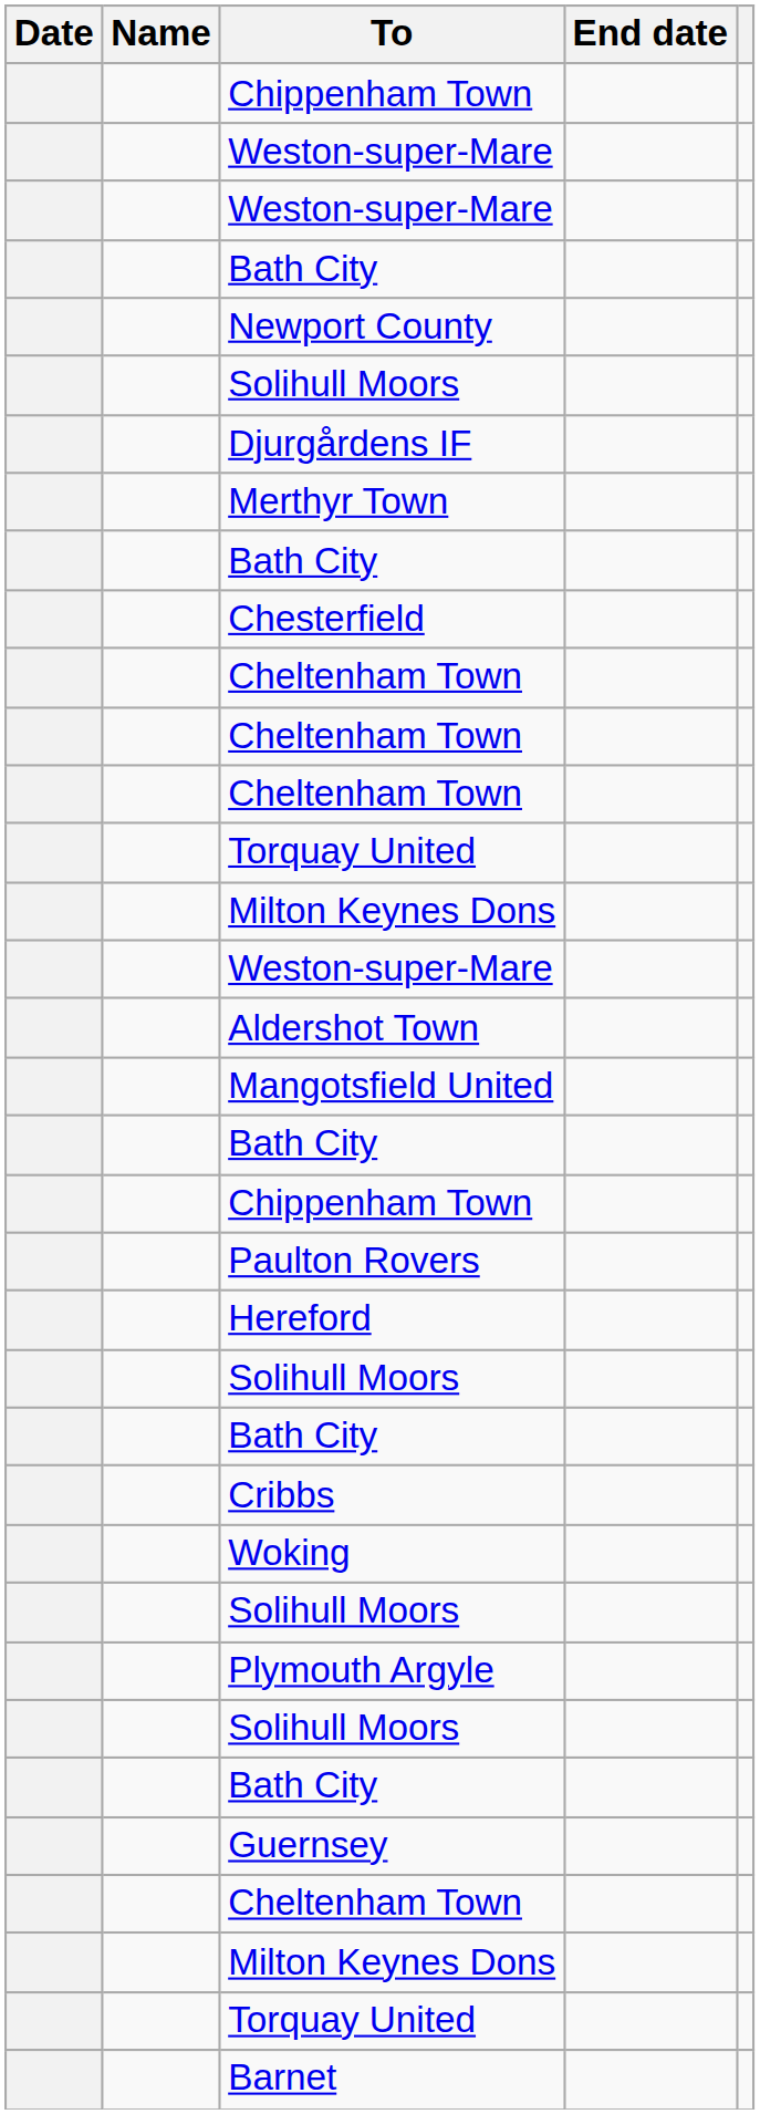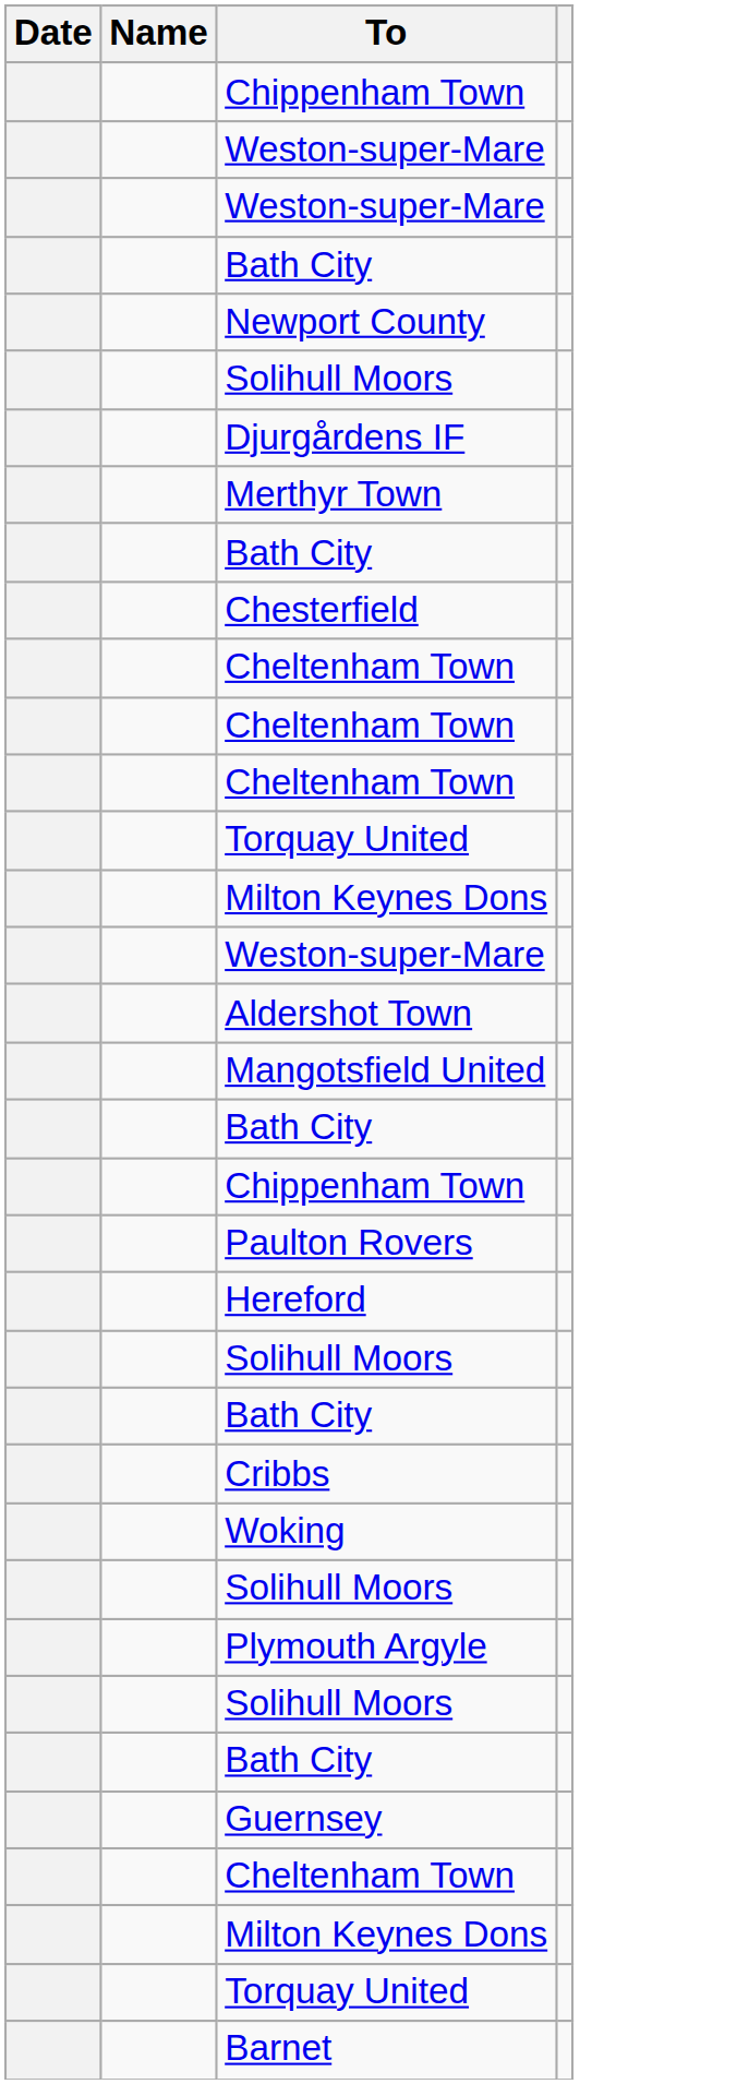 <table class="wikitable sortable plainrowheaders">
 <tr>
 <th scope=col>Date</th>
 <th scope=col>Name</th>
 <th scope=col>To</th>
-<th scope=col>End date</th>
 <th scope=col class=unsortable></th>
 </tr>
 <tr>
 <th scope=row></th>
 <td></td>
 <td><a href='#'>Chippenham Town</a></td>
-<td></td>
 <td style="text-align:center"></td>
 </tr>
 <tr>
 <th scope=row></th>
 <td></td>
 <td><a href='#'>Weston-super-Mare</a></td>
-<td></td>
 <td style="text-align:center"></td>
 </tr>
 <tr>
 <th scope=row></th>
 <td></td>
 <td><a href='#'>Weston-super-Mare</a></td>
-<td></td>
 <td style="text-align:center"></td>
 </tr>
 <tr>
 <th scope=row></th>
 <td></td>
 <td><a href='#'>Bath City</a></td>
-<td></td>
 <td style="text-align:center"></td>
 </tr>
 <tr>
 <th scope=row></th>
 <td></td>
 <td><a href='#'>Newport County</a></td>
-<td></td>
 <td style="text-align:center"></td>
 </tr>
 <tr>
 <th scope=row></th>
 <td></td>
 <td><a href='#'>Solihull Moors</a></td>
-<td></td>
 <td style="text-align:center"></td>
 </tr>
 <tr>
 <th scope=row></th>
 <td></td>
 <td><a href='#'>Djurgårdens IF</a></td>
-<td></td>
 <td style="text-align:center"></td>
 </tr>
 <tr>
 <th scope=row></th>
 <td></td>
 <td><a href='#'>Merthyr Town</a></td>
-<td></td>
 <td style="text-align:center"></td>
 </tr>
 <tr>
 <th scope=row></th>
 <td></td>
 <td><a href='#'>Bath City</a></td>
-<td></td>
 <td style="text-align:center"></td>
 </tr>
 <tr>
 <th scope=row></th>
 <td></td>
 <td><a href='#'>Chesterfield</a></td>
-<td></td>
 <td style="text-align:center"></td>
 </tr>
 <tr>
 <th scope=row></th>
 <td></td>
 <td><a href='#'>Cheltenham Town</a></td>
-<td></td>
 <td style="text-align:center"></td>
 </tr>
 <tr>
 <th scope=row></th>
 <td></td>
 <td><a href='#'>Cheltenham Town</a></td>
-<td></td>
 <td style="text-align:center"></td>
 </tr>
 <tr>
 <th scope=row></th>
 <td></td>
 <td><a href='#'>Cheltenham Town</a></td>
-<td></td>
 <td style="text-align:center"></td>
 </tr>
 <tr>
 <th scope=row></th>
 <td></td>
 <td><a href='#'>Torquay United</a></td>
-<td></td>
 <td style="text-align:center"></td>
 </tr>
 <tr>
 <th scope=row></th>
 <td></td>
 <td><a href='#'>Milton Keynes Dons</a></td>
-<td></td>
 <td style="text-align:center"></td>
 </tr>
 <tr>
 <th scope=row></th>
 <td></td>
 <td><a href='#'>Weston-super-Mare</a></td>
-<td></td>
 <td style="text-align:center"></td>
 </tr>
 <tr>
 <th scope=row></th>
 <td></td>
 <td><a href='#'>Aldershot Town</a></td>
-<td></td>
 <td style="text-align:center"></td>
 </tr>
 <tr>
 <th scope=row></th>
 <td></td>
 <td><a href='#'>Mangotsfield United</a></td>
-<td></td>
 <td style="text-align:center"></td>
 </tr>
 <tr>
 <th scope=row></th>
 <td></td>
 <td><a href='#'>Bath City</a></td>
-<td></td>
 <td style="text-align:center"></td>
 </tr>
 <tr>
 <th scope=row></th>
 <td></td>
 <td><a href='#'>Chippenham Town</a></td>
-<td></td>
 <td style="text-align:center"></td>
 </tr>
 <tr>
 <th scope=row></th>
 <td></td>
 <td><a href='#'>Paulton Rovers</a></td>
-<td></td>
 <td style="text-align:center"></td>
 </tr>
 <tr>
 <th scope=row></th>
 <td></td>
 <td><a href='#'>Hereford</a></td>
-<td></td>
 <td style="text-align:center"></td>
 </tr>
 <tr>
 <th scope=row></th>
 <td></td>
 <td><a href='#'>Solihull Moors</a></td>
-<td></td>
 <td style="text-align:center"></td>
 </tr>
 <tr>
 <th scope=row></th>
 <td></td>
 <td><a href='#'>Bath City</a></td>
-<td></td>
 <td style="text-align:center"></td>
 </tr>
 <tr>
 <th scope=row></th>
 <td></td>
 <td><a href='#'>Cribbs</a></td>
-<td></td>
 <td style="text-align:center"></td>
 </tr>
 <tr>
 <th scope=row></th>
 <td></td>
 <td><a href='#'>Woking</a></td>
-<td></td>
 <td style="text-align:center"></td>
 </tr>
 <tr>
 <th scope=row></th>
 <td></td>
 <td><a href='#'>Solihull Moors</a></td>
-<td></td>
 <td style="text-align:center"></td>
 </tr>
 <tr>
 <th scope=row></th>
 <td></td>
 <td><a href='#'>Plymouth Argyle</a></td>
-<td></td>
 <td style="text-align:center"></td>
 </tr>
 <tr>
 <th scope=row></th>
 <td></td>
 <td><a href='#'>Solihull Moors</a></td>
-<td></td>
 <td style="text-align:center"></td>
 </tr>
 <tr>
 <th scope=row></th>
 <td></td>
 <td><a href='#'>Bath City</a></td>
-<td></td>
 <td style="text-align:center"></td>
 </tr>
 <tr>
 <th scope=row></th>
 <td></td>
 <td><a href='#'>Guernsey</a></td>
-<td></td>
 <td style="text-align:center"></td>
 </tr>
 <tr>
 <th scope=row></th>
 <td></td>
 <td><a href='#'>Cheltenham Town</a></td>
-<td></td>
 <td style="text-align:center"></td>
 </tr>
 <tr>
 <th scope=row></th>
 <td></td>
 <td><a href='#'>Milton Keynes Dons</a></td>
-<td></td>
 <td style="text-align:center"></td>
 </tr>
 <tr>
 <th scope=row></th>
 <td></td>
 <td><a href='#'>Torquay United</a></td>
-<td></td>
 <td style="text-align:center"></td>
 </tr>
 <tr>
 <th scope=row></th>
 <td></td>
 <td><a href='#'>Barnet</a></td>
-<td></td>
 <td style="text-align:center"></td>
 </tr>
 </table>
